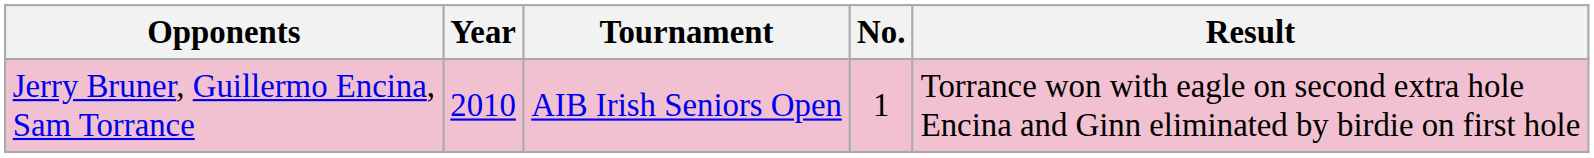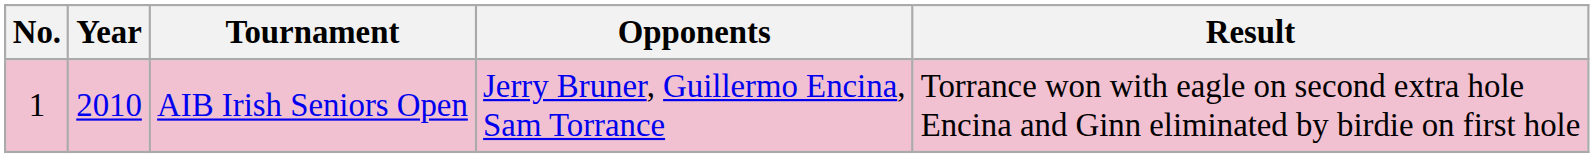 <table class="wikitable" style="font-size:95%;">
 <tr>
-<th>Opponents</th>
+<th>No.</th>
 <th>Year</th>
 <th>Tournament</th>
-<th>No.</th>
+<th>Opponents</th>
 <th>Result</th>
 </tr>
 <tr style="background:#F2C1D1;">
-<td> <a href='#'>Jerry Bruner</a>,  <a href='#'>Guillermo Encina</a>,<br> <a href='#'>Sam Torrance</a></td>
+<td align=center>1</td>
 <td><a href='#'>2010</a></td>
 <td><a href='#'>AIB Irish Seniors Open</a></td>
-<td align=center>1</td>
+<td> <a href='#'>Jerry Bruner</a>,  <a href='#'>Guillermo Encina</a>,<br> <a href='#'>Sam Torrance</a></td>
 <td>Torrance won with eagle on second extra hole<br>Encina and Ginn eliminated by birdie on first hole</td>
 </tr>
 </table>
